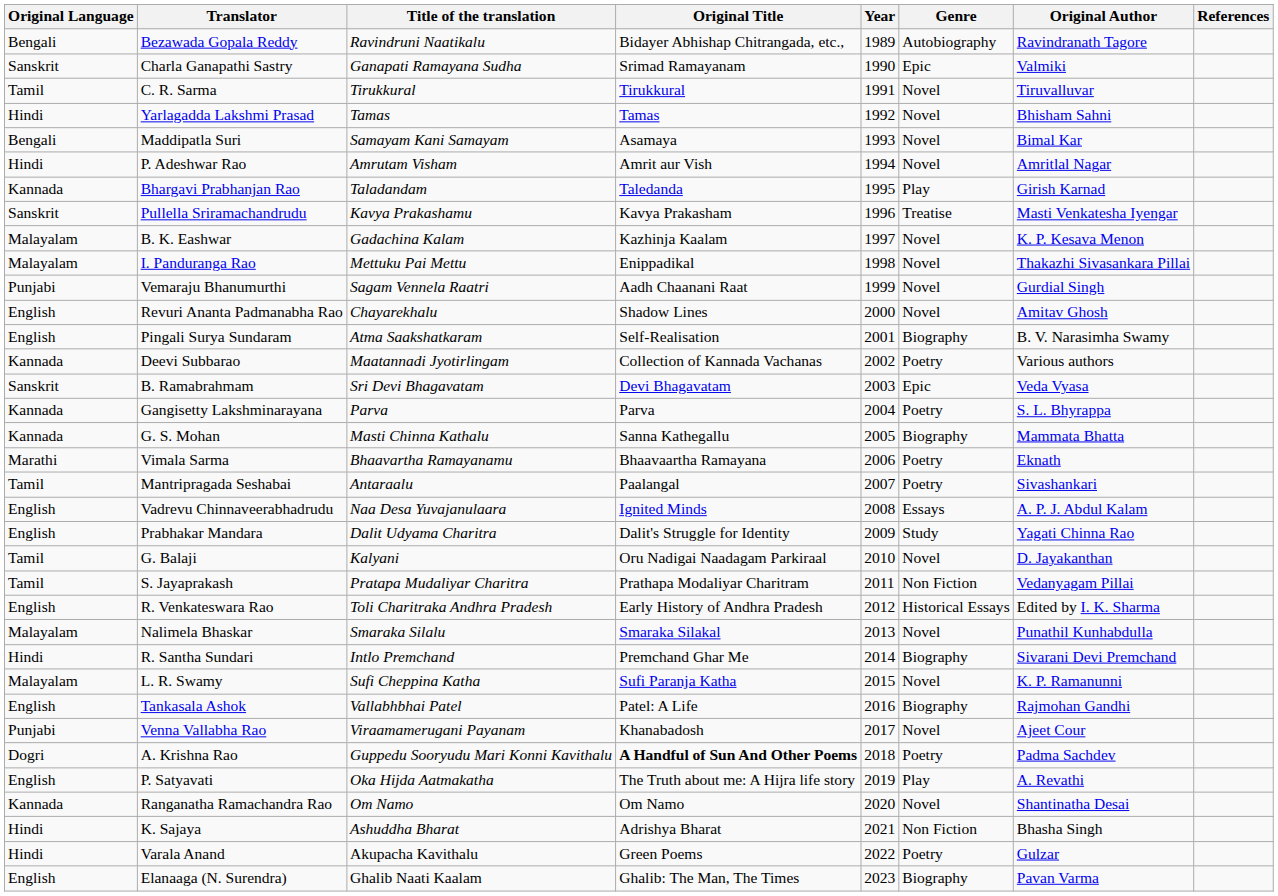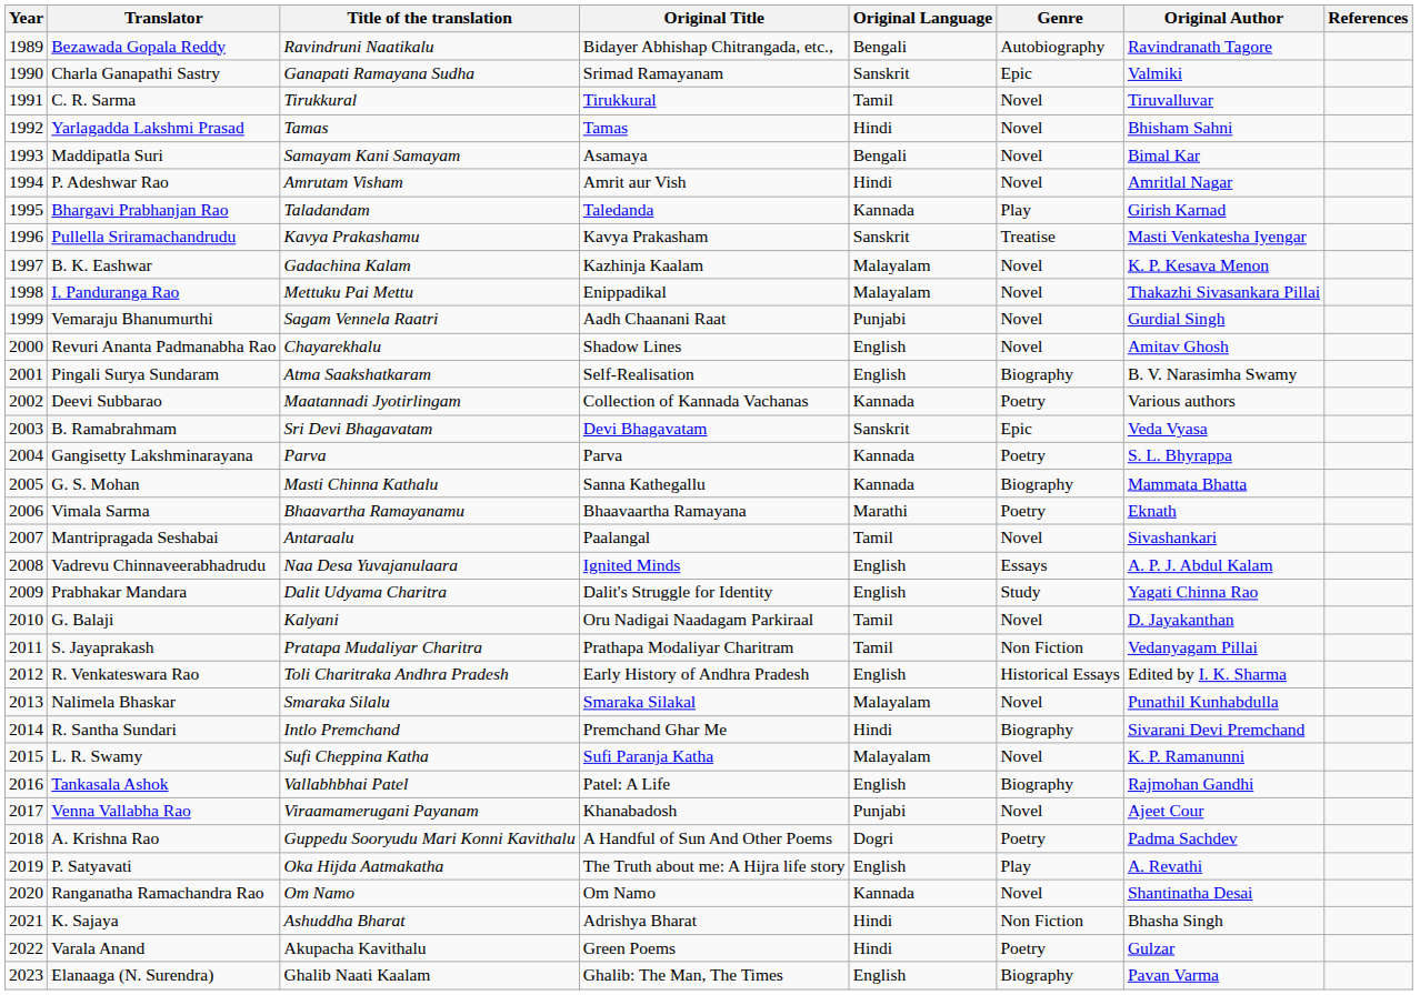 <table class="wikitable sortable">
 <tr>
-<th>Original Language</th>
+<th>Year</th>
 <th>Translator</th>
 <th>Title of the translation</th>
 <th>Original Title</th>
-<th>Year</th>
+<th>Original Language</th>
 <th>Genre</th>
 <th>Original Author</th>
 <th class=unsortable>References</th>
 </tr>
 <tr>
-<td>Bengali</td>
+<td>1989</td>
 <td><a href='#'>Bezawada Gopala Reddy</a></td>
 <td><em>Ravindruni Naatikalu</em></td>
 <td>Bidayer Abhishap Chitrangada, etc.,</td>
-<td>1989</td>
+<td>Bengali</td>
 <td>Autobiography</td>
 <td><a href='#'>Ravindranath Tagore</a></td>
 <td></td>
 </tr>
 <tr>
-<td>Sanskrit</td>
+<td>1990</td>
 <td>Charla Ganapathi Sastry</td>
 <td><em>Ganapati Ramayana Sudha</em></td>
 <td>Srimad Ramayanam</td>
-<td>1990</td>
+<td>Sanskrit</td>
 <td>Epic</td>
 <td><a href='#'>Valmiki</a></td>
 <td></td>
 </tr>
 <tr>
-<td>Tamil</td>
+<td>1991</td>
 <td>C. R. Sarma</td>
 <td><em>Tirukkural</em></td>
 <td><a href='#'>Tirukkural</a></td>
-<td>1991</td>
+<td>Tamil</td>
 <td>Novel</td>
 <td><a href='#'>Tiruvalluvar</a></td>
 <td></td>
 </tr>
 <tr>
-<td>Hindi</td>
+<td>1992</td>
 <td><a href='#'>Yarlagadda Lakshmi Prasad</a></td>
 <td><em>Tamas</em></td>
 <td><a href='#'>Tamas</a></td>
-<td>1992</td>
+<td>Hindi</td>
 <td>Novel</td>
 <td><a href='#'>Bhisham Sahni</a></td>
 <td></td>
 </tr>
 <tr>
-<td>Bengali</td>
+<td>1993</td>
 <td>Maddipatla Suri</td>
 <td><em>Samayam Kani Samayam</em></td>
 <td>Asamaya</td>
-<td>1993</td>
+<td>Bengali</td>
 <td>Novel</td>
 <td><a href='#'>Bimal Kar</a></td>
 <td></td>
 </tr>
 <tr>
-<td>Hindi</td>
+<td>1994</td>
 <td>P. Adeshwar Rao</td>
 <td><em>Amrutam Visham</em></td>
 <td>Amrit aur Vish</td>
-<td>1994</td>
+<td>Hindi</td>
 <td>Novel</td>
 <td><a href='#'>Amritlal Nagar</a></td>
 <td></td>
 </tr>
 <tr>
-<td>Kannada</td>
+<td>1995</td>
 <td><a href='#'>Bhargavi Prabhanjan Rao</a></td>
 <td><em>Taladandam</em></td>
 <td><a href='#'>Taledanda</a></td>
-<td>1995</td>
+<td>Kannada</td>
 <td>Play</td>
 <td><a href='#'>Girish Karnad</a></td>
 <td></td>
 </tr>
 <tr>
-<td>Sanskrit</td>
+<td>1996</td>
 <td><a href='#'>Pullella Sriramachandrudu</a></td>
 <td><em>Kavya Prakashamu</em></td>
 <td>Kavya Prakasham</td>
-<td>1996</td>
+<td>Sanskrit</td>
 <td>Treatise</td>
 <td><a href='#'>Masti Venkatesha Iyengar</a></td>
 <td></td>
 </tr>
 <tr>
-<td>Malayalam</td>
+<td>1997</td>
 <td>B. K. Eashwar</td>
 <td><em>Gadachina Kalam</em></td>
 <td>Kazhinja Kaalam</td>
-<td>1997</td>
+<td>Malayalam</td>
 <td>Novel</td>
 <td><a href='#'>K. P. Kesava Menon</a></td>
 <td></td>
 </tr>
 <tr>
-<td>Malayalam</td>
+<td>1998</td>
 <td><a href='#'>I. Panduranga Rao</a></td>
 <td><em>Mettuku Pai Mettu</em></td>
 <td>Enippadikal</td>
-<td>1998</td>
+<td>Malayalam</td>
 <td>Novel</td>
 <td><a href='#'>Thakazhi Sivasankara Pillai</a></td>
 <td></td>
 </tr>
 <tr>
-<td>Punjabi</td>
+<td>1999</td>
 <td>Vemaraju Bhanumurthi</td>
 <td><em>Sagam Vennela Raatri</em></td>
 <td>Aadh Chaanani Raat</td>
-<td>1999</td>
+<td>Punjabi</td>
 <td>Novel</td>
 <td><a href='#'>Gurdial Singh</a></td>
 <td></td>
 </tr>
 <tr>
-<td>English</td>
+<td>2000</td>
 <td>Revuri Ananta Padmanabha Rao</td>
 <td><em>Chayarekhalu</em></td>
 <td>Shadow Lines</td>
-<td>2000</td>
+<td>English</td>
 <td>Novel</td>
 <td><a href='#'>Amitav Ghosh</a></td>
 <td></td>
 </tr>
 <tr>
-<td>English</td>
+<td>2001</td>
 <td>Pingali Surya Sundaram</td>
 <td><em>Atma Saakshatkaram</em></td>
 <td>Self-Realisation</td>
-<td>2001</td>
+<td>English</td>
 <td>Biography</td>
 <td>B. V. Narasimha Swamy</td>
 <td></td>
 </tr>
 <tr>
-<td>Kannada</td>
+<td>2002</td>
 <td>Deevi Subbarao</td>
 <td><em>Maatannadi Jyotirlingam</em></td>
 <td>Collection of Kannada Vachanas</td>
-<td>2002</td>
+<td>Kannada</td>
 <td>Poetry</td>
 <td>Various authors</td>
 <td></td>
 </tr>
 <tr>
-<td>Sanskrit</td>
+<td>2003</td>
 <td>B. Ramabrahmam</td>
 <td><em>Sri Devi Bhagavatam</em></td>
 <td><a href='#'>Devi Bhagavatam</a></td>
-<td>2003</td>
+<td>Sanskrit</td>
 <td>Epic</td>
 <td><a href='#'>Veda Vyasa</a></td>
 <td></td>
 </tr>
 <tr>
-<td>Kannada</td>
+<td>2004</td>
 <td>Gangisetty Lakshminarayana</td>
 <td><em>Parva</em></td>
 <td>Parva</td>
-<td>2004</td>
+<td>Kannada</td>
 <td>Poetry</td>
 <td><a href='#'>S. L. Bhyrappa</a></td>
 <td></td>
 </tr>
 <tr>
-<td>Kannada</td>
+<td>2005</td>
 <td>G. S. Mohan</td>
 <td><em>Masti Chinna Kathalu</em></td>
 <td>Sanna Kathegallu</td>
-<td>2005</td>
+<td>Kannada</td>
 <td>Biography</td>
 <td><a href='#'>Mammata Bhatta</a></td>
 <td></td>
 </tr>
 <tr>
-<td>Marathi</td>
+<td>2006</td>
 <td>Vimala Sarma</td>
 <td><em>Bhaavartha Ramayanamu</em></td>
 <td>Bhaavaartha Ramayana</td>
-<td>2006</td>
+<td>Marathi</td>
 <td>Poetry</td>
 <td><a href='#'>Eknath</a></td>
 <td></td>
 </tr>
 <tr>
-<td>Tamil</td>
+<td>2007</td>
 <td>Mantripragada Seshabai</td>
 <td><em>Antaraalu</em></td>
 <td>Paalangal</td>
-<td>2007</td>
-<td>Poetry</td>
+<td>Tamil</td>
+<td>Novel</td>
 <td><a href='#'>Sivashankari</a></td>
 <td></td>
 </tr>
 <tr>
-<td>English</td>
+<td>2008</td>
 <td>Vadrevu Chinnaveerabhadrudu</td>
 <td><em>Naa Desa Yuvajanulaara</em></td>
 <td><a href='#'>Ignited Minds</a></td>
-<td>2008</td>
+<td>English</td>
 <td>Essays</td>
 <td><a href='#'>A. P. J. Abdul Kalam</a></td>
 <td></td>
 </tr>
 <tr>
-<td>English</td>
+<td>2009</td>
 <td>Prabhakar Mandara</td>
 <td><em>Dalit Udyama Charitra</em></td>
 <td>Dalit's Struggle for Identity</td>
-<td>2009</td>
+<td>English</td>
 <td>Study</td>
 <td><a href='#'>Yagati Chinna Rao</a></td>
 <td></td>
 </tr>
 <tr>
-<td>Tamil</td>
+<td>2010</td>
 <td>G. Balaji</td>
 <td><em>Kalyani</em></td>
 <td>Oru Nadigai Naadagam Parkiraal</td>
-<td>2010</td>
+<td>Tamil</td>
 <td>Novel</td>
 <td><a href='#'>D. Jayakanthan</a></td>
 <td></td>
 </tr>
 <tr>
-<td>Tamil</td>
+<td>2011</td>
 <td>S. Jayaprakash</td>
 <td><em>Pratapa Mudaliyar Charitra</em></td>
 <td>Prathapa Modaliyar Charitram</td>
-<td>2011</td>
+<td>Tamil</td>
 <td>Non Fiction</td>
 <td><a href='#'>Vedanyagam Pillai</a></td>
 <td></td>
 </tr>
 <tr>
-<td>English</td>
+<td>2012</td>
 <td>R. Venkateswara Rao</td>
 <td><em>Toli Charitraka Andhra Pradesh</em></td>
 <td>Early History of Andhra Pradesh</td>
-<td>2012</td>
+<td>English</td>
 <td>Historical Essays</td>
 <td>Edited by <a href='#'>I. K. Sharma</a></td>
 <td></td>
 </tr>
 <tr>
-<td>Malayalam</td>
+<td>2013</td>
 <td>Nalimela Bhaskar</td>
 <td><em>Smaraka Silalu</em></td>
 <td><a href='#'>Smaraka Silakal</a></td>
-<td>2013</td>
+<td>Malayalam</td>
 <td>Novel</td>
 <td><a href='#'>Punathil Kunhabdulla</a></td>
 <td></td>
 </tr>
 <tr>
-<td>Hindi</td>
+<td>2014</td>
 <td>R. Santha Sundari</td>
 <td><em>Intlo Premchand</em></td>
 <td>Premchand Ghar Me</td>
-<td>2014</td>
+<td>Hindi</td>
 <td>Biography</td>
 <td><a href='#'>Sivarani Devi Premchand</a></td>
 <td></td>
 </tr>
 <tr>
-<td>Malayalam</td>
+<td>2015</td>
 <td>L. R. Swamy</td>
 <td><em>Sufi Cheppina Katha</em></td>
 <td><a href='#'>Sufi Paranja Katha</a></td>
-<td>2015</td>
+<td>Malayalam</td>
 <td>Novel</td>
 <td><a href='#'>K. P. Ramanunni</a></td>
 <td></td>
 </tr>
 <tr>
-<td>English</td>
+<td>2016</td>
 <td><a href='#'>Tankasala Ashok</a></td>
 <td><em>Vallabhbhai Patel</em></td>
 <td>Patel: A Life</td>
-<td>2016</td>
+<td>English</td>
 <td>Biography</td>
 <td><a href='#'>Rajmohan Gandhi</a></td>
 <td></td>
 </tr>
 <tr>
-<td>Punjabi</td>
+<td>2017</td>
 <td><a href='#'>Venna Vallabha Rao</a></td>
 <td><em>Viraamamerugani Payanam</em></td>
 <td>Khanabadosh</td>
-<td>2017</td>
+<td>Punjabi</td>
 <td>Novel</td>
 <td><a href='#'>Ajeet Cour</a></td>
 <td></td>
 </tr>
 <tr>
-<td>Dogri</td>
+<td>2018</td>
 <td>A. Krishna Rao</td>
 <td><em>Guppedu Sooryudu Mari Konni Kavithalu</em></td>
-<td><strong>A Handful of Sun And Other Poems</strong></td>
-<td>2018</td>
+<td>A Handful of Sun And Other Poems</td>
+<td>Dogri</td>
 <td>Poetry</td>
 <td><a href='#'>Padma Sachdev</a></td>
 <td></td>
 </tr>
 <tr>
-<td>English</td>
+<td>2019</td>
 <td>P. Satyavati</td>
 <td><em>Oka Hijda Aatmakatha</em></td>
 <td>The Truth about me: A Hijra life story</td>
-<td>2019</td>
+<td>English</td>
 <td>Play</td>
 <td><a href='#'>A. Revathi</a></td>
 <td></td>
 </tr>
 <tr>
-<td>Kannada</td>
+<td>2020</td>
 <td>Ranganatha Ramachandra Rao</td>
 <td><em>Om Namo</em></td>
 <td>Om Namo</td>
-<td>2020</td>
+<td>Kannada</td>
 <td>Novel</td>
 <td><a href='#'>Shantinatha Desai</a></td>
 <td></td>
 </tr>
 <tr>
-<td>Hindi</td>
+<td>2021</td>
 <td>K. Sajaya</td>
 <td><em>Ashuddha Bharat</em></td>
 <td>Adrishya Bharat</td>
-<td>2021</td>
+<td>Hindi</td>
 <td>Non Fiction</td>
 <td>Bhasha Singh</td>
 <td></td>
 </tr>
 <tr>
-<td>Hindi</td>
+<td>2022</td>
 <td>Varala Anand</td>
 <td>Akupacha Kavithalu</td>
 <td>Green Poems</td>
-<td>2022</td>
+<td>Hindi</td>
 <td>Poetry</td>
 <td><a href='#'>Gulzar</a></td>
 <td></td>
 </tr>
 <tr>
-<td>English</td>
+<td>2023</td>
 <td>Elanaaga (N. Surendra)</td>
 <td>Ghalib Naati Kaalam</td>
 <td>Ghalib: The Man, The Times</td>
-<td>2023</td>
+<td>English</td>
 <td>Biography</td>
 <td><a href='#'>Pavan Varma</a></td>
 <td></td>
 </tr>
 </table>
